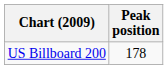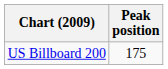 <table class="wikitable sortable">
 <tr>
 <th>Chart (2009)</th>
 <th>Peak<br>position</th>
 </tr>
 <tr>
 <td><a href='#'>US Billboard 200</a></td>
-<td style="text-align:center;">178</td>
+<td style="text-align:center;">175</td>
 </tr>
 </table>
